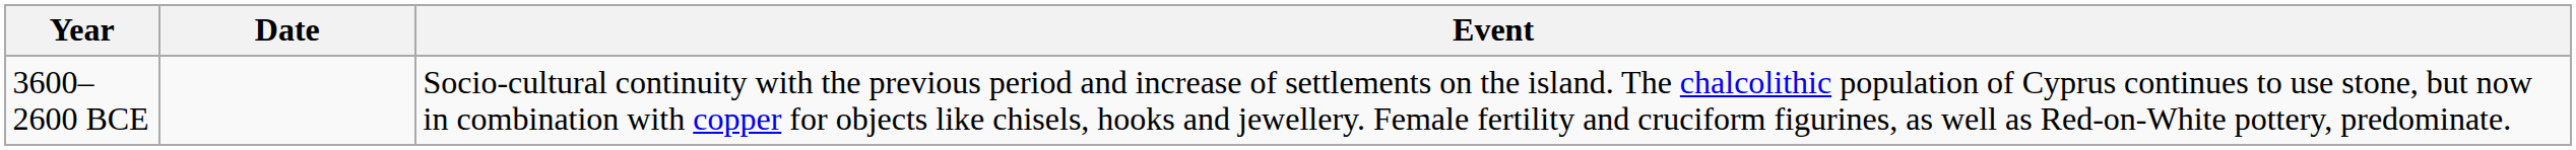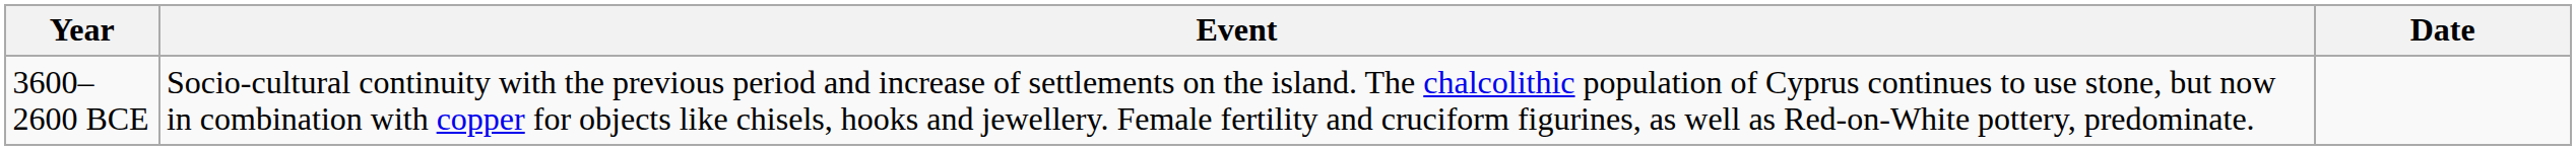 <table class="wikitable" width="100%">
 <tr>
 <th style="width:6%">Year</th>
+<th>Event</th>
 <th style="width:10%">Date</th>
-<th>Event</th>
 </tr>
 <tr>
 <td>3600–2600 BCE</td>
+<td>Socio-cultural continuity with the previous period and increase of settlements on the island. The <a href='#'>chalcolithic</a> population of Cyprus continues to use stone, but now in combination with <a href='#'>copper</a> for objects like chisels, hooks and jewellery. Female fertility and cruciform figurines, as well as Red-on-White pottery, predominate.</td>
 <td></td>
-<td>Socio-cultural continuity with the previous period and increase of settlements on the island. The <a href='#'>chalcolithic</a> population of Cyprus continues to use stone, but now in combination with <a href='#'>copper</a> for objects like chisels, hooks and jewellery. Female fertility and cruciform figurines, as well as Red-on-White pottery, predominate.</td>
 </tr>
 </table>
